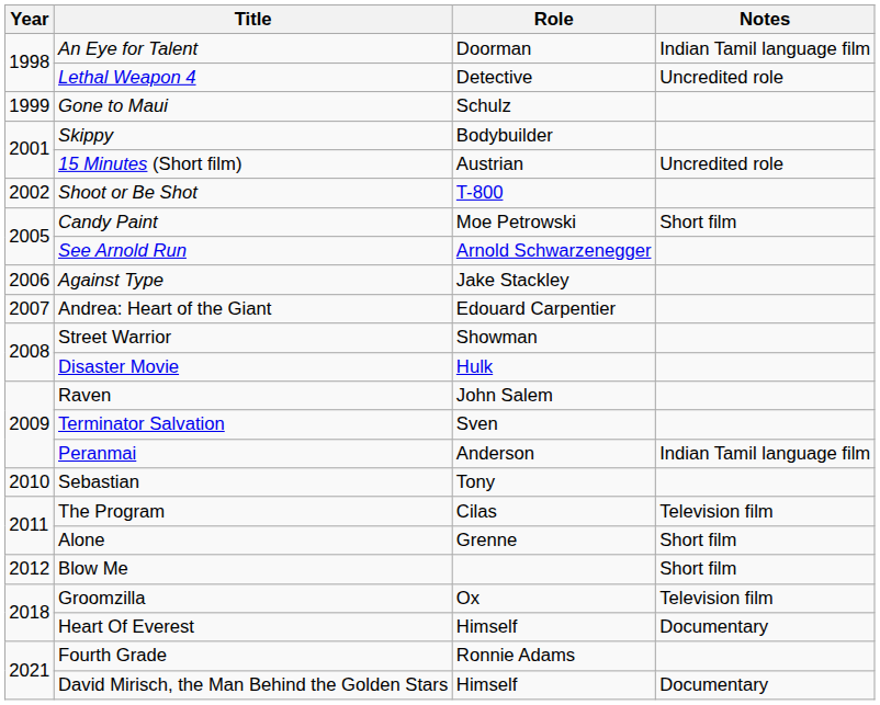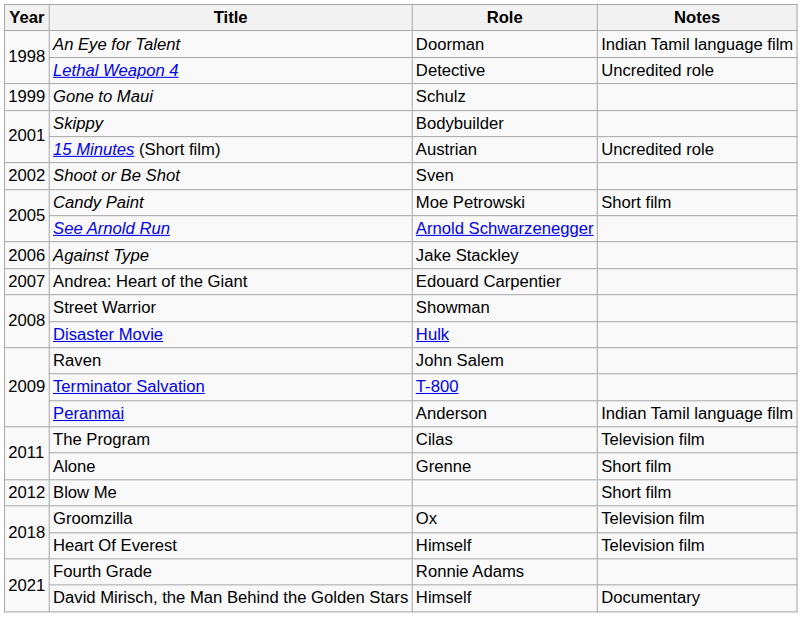 <table class="wikitable sortable">
 <tr>
 <th>Year</th>
 <th>Title</th>
 <th>Role</th>
 <th>Notes</th>
 </tr>
 <tr>
 <td rowspan=2>1998</td>
 <td><em>An Eye for Talent</em></td>
 <td>Doorman</td>
 <td>Indian Tamil language film</td>
 </tr>
 <tr>
 <td><em><a href='#'>Lethal Weapon 4</a></em></td>
 <td>Detective</td>
 <td>Uncredited role</td>
 </tr>
 <tr>
 <td>1999</td>
 <td><em>Gone to Maui</em></td>
 <td>Schulz</td>
 <td></td>
 </tr>
 <tr>
 <td rowspan=2>2001</td>
 <td><em>Skippy</em></td>
 <td>Bodybuilder</td>
 <td></td>
 </tr>
 <tr>
 <td><em><a href='#'>15 Minutes</a></em> (Short film)</td>
 <td>Austrian</td>
 <td>Uncredited role</td>
 </tr>
 <tr>
 <td>2002</td>
 <td><em>Shoot or Be Shot</em></td>
-<td><a href='#'>T-800</a></td>
+<td>Sven</td>
 <td></td>
 </tr>
 <tr>
 <td rowspan=2>2005</td>
 <td><em>Candy Paint</em></td>
 <td>Moe Petrowski</td>
 <td>Short film</td>
 </tr>
 <tr>
 <td><em><a href='#'>See Arnold Run</a></em></td>
 <td><a href='#'>Arnold Schwarzenegger</a></td>
 <td></td>
 </tr>
 <tr>
 <td>2006</td>
 <td><em>Against Type<strong></td>
 <td>Jake Stackley</td>
 <td></td>
 </tr>
 <tr>
 <td>2007</td>
 <td></em>Andrea: Heart of the Giant<em></td>
 <td>Edouard Carpentier</td>
 <td></td>
 </tr>
 <tr>
 <td rowspan=2>2008</td>
 <td></em>Street Warrior<em></td>
 <td>Showman</td>
 <td></td>
 </tr>
 <tr>
 <td></em><a href='#'>Disaster Movie</a><em></td>
 <td><a href='#'>Hulk</a></td>
 <td></td>
 </tr>
 <tr>
 <td rowspan=3>2009</td>
 <td></em>Raven<em></td>
 <td>John Salem</td>
 <td></td>
 </tr>
 <tr>
 <td></em><a href='#'>Terminator Salvation</a><em></td>
-<td>Sven</td>
+<td><a href='#'>T-800</a></td>
 <td></td>
 </tr>
 <tr>
 <td></em><a href='#'>Peranmai</a><em></td>
 <td>Anderson</td>
 <td>Indian Tamil language film</td>
-</tr>
-<tr>
-<td>2010</td>
-<td></em>Sebastian<em></td>
-<td>Tony</td>
-<td></td>
 </tr>
 <tr>
 <td rowspan=2>2011</td>
 <td></em>The Program<em></td>
 <td>Cilas</td>
 <td>Television film</td>
 </tr>
 <tr>
 <td></em>Alone<em></td>
 <td>Grenne</td>
 <td>Short film</td>
 </tr>
 <tr>
 <td>2012</td>
 <td></em>Blow Me<em></td>
 <td></td>
 <td>Short film</td>
 </tr>
 <tr>
 <td rowspan=2>2018</td>
 <td></em>Groomzilla<em></td>
 <td>Ox</td>
 <td>Television film</td>
 </tr>
 <tr>
 <td></em>Heart Of Everest<em></td>
 <td>Himself</td>
-<td>Documentary</td>
+<td>Television film</td>
 </tr>
 <tr>
 <td rowspan=2>2021</td>
 <td></em>Fourth Grade<em></td>
 <td>Ronnie Adams</td>
 <td></td>
 </tr>
 <tr>
 <td></em>David Mirisch, the Man Behind the Golden Stars<em></td>
 <td>Himself</td>
 <td>Documentary</td>
 </tr>
 </table>
